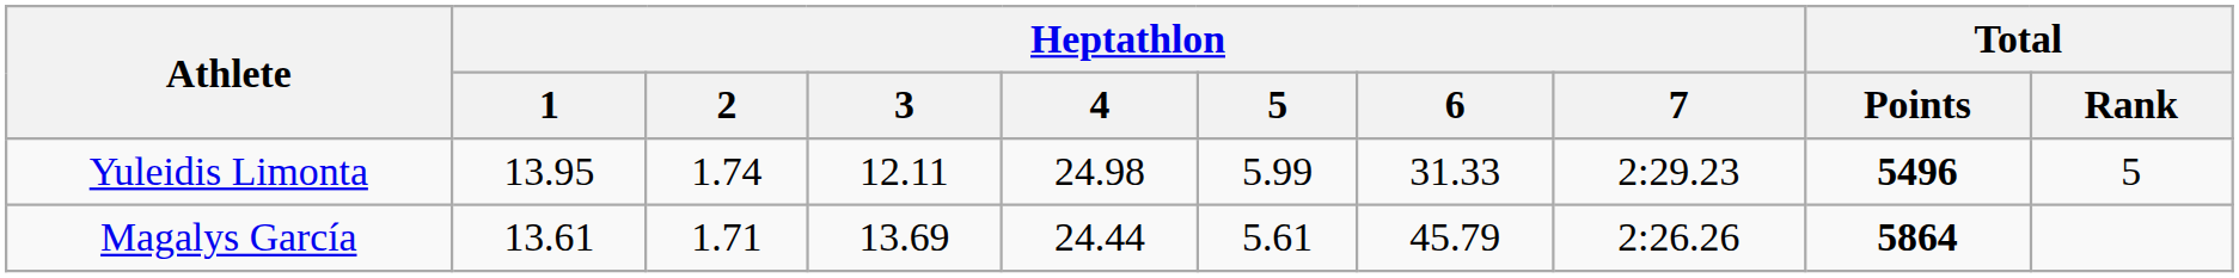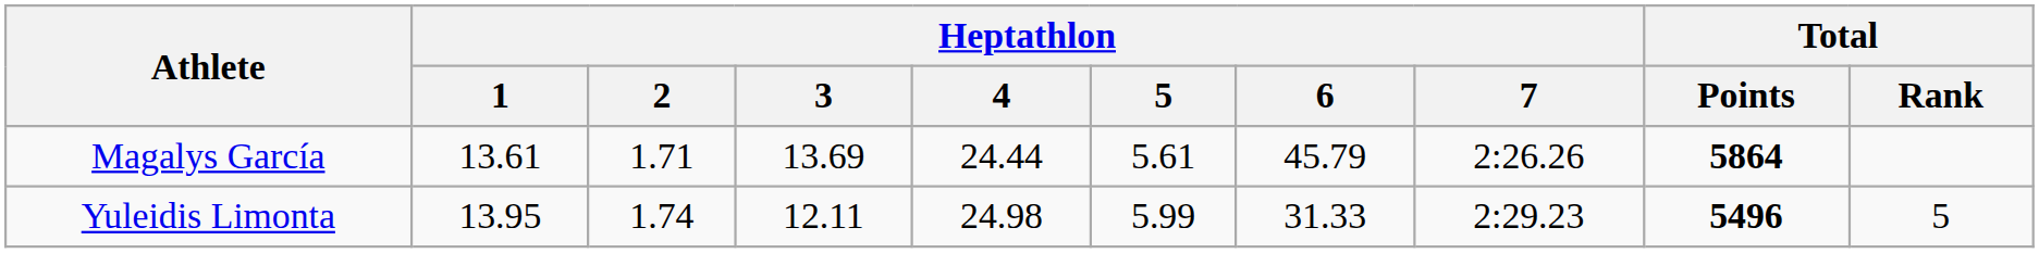 <table class="wikitable" style="font-size:95%; text-align:center;" width="95%">
 <tr>
 <th rowspan="2">Athlete</th>
 <th colspan="7"><a href='#'>Heptathlon</a></th>
 <th colspan="2">Total</th>
 </tr>
 <tr>
 <th>1</th>
 <th>2</th>
 <th>3</th>
 <th>4</th>
 <th>5</th>
 <th>6</th>
 <th>7</th>
 <th>Points</th>
 <th>Rank</th>
 </tr>
 <tr>
+<td width=20%><a href='#'>Magalys García</a></td>
+<td>13.61</td>
+<td>1.71</td>
+<td>13.69</td>
+<td>24.44</td>
+<td>5.61</td>
+<td>45.79</td>
+<td>2:26.26</td>
+<td><strong>5864</strong></td>
+<td></td>
+</tr>
+<tr>
 <td width=20%><a href='#'>Yuleidis Limonta</a></td>
 <td>13.95</td>
 <td>1.74</td>
 <td>12.11</td>
 <td>24.98</td>
 <td>5.99</td>
 <td>31.33</td>
 <td>2:29.23</td>
 <td><strong>5496</strong></td>
 <td>5</td>
 </tr>
-<tr>
-<td width=20%><a href='#'>Magalys García</a></td>
-<td>13.61</td>
-<td>1.71</td>
-<td>13.69</td>
-<td>24.44</td>
-<td>5.61</td>
-<td>45.79</td>
-<td>2:26.26</td>
-<td><strong>5864</strong></td>
-<td></td>
-</tr>
 </table>
